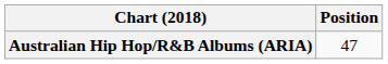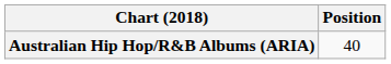 <table class="wikitable plainrowheaders sortable" style="text-align:center;">
 <tr>
 <th scope="col">Chart (2018)</th>
 <th scope="col">Position</th>
 </tr>
 <tr>
 <th scope="row">Australian Hip Hop/R&B Albums (ARIA)</th>
-<td>47</td>
+<td>40</td>
 </tr>
 </table>
